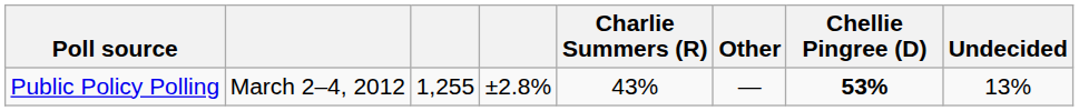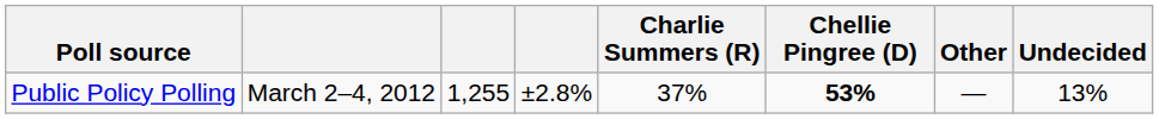 <table class="wikitable" style="text-align:center">
 <tr valign= bottom>
 <th>Poll source</th>
 <th></th>
 <th></th>
 <th></th>
 <th style="width:100px;">Charlie<br>Summers (R)</th>
+<th style="width:100px;">Chellie<br>Pingree (D)</th>
 <th>Other</th>
-<th style="width:100px;">Chellie<br>Pingree (D)</th>
 <th>Undecided</th>
 </tr>
 <tr>
 <td align=left><a href='#'>Public Policy Polling</a></td>
 <td>March 2–4, 2012</td>
 <td>1,255</td>
 <td>±2.8%</td>
-<td>43%</td>
+<td>37%</td>
+<td><strong>53%</strong></td>
 <td>—</td>
-<td><strong>53%</strong></td>
 <td>13%</td>
 </tr>
 </table>
